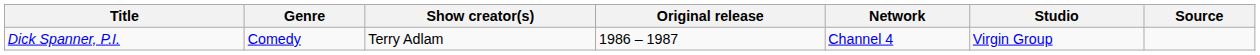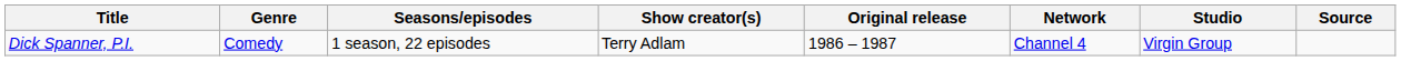 <table class="wikitable sortable" style="text-align: left; font-size:90%; width:100%;">
 <tr>
 <th scope="col">Title</th>
 <th scope="col">Genre</th>
+<th scope="col">Seasons/episodes</th>
 <th scope="col">Show creator(s)</th>
 <th scope="col">Original release</th>
 <th scope="col">Network</th>
 <th scope="col">Studio</th>
 <th scope= "col">Source</th>
 </tr>
 <tr>
 <td><em><a href='#'>Dick Spanner, P.I.</a></em></td>
 <td><a href='#'>Comedy</a></td>
+<td>1 season, 22 episodes</td>
 <td>Terry Adlam</td>
 <td>1986 – 1987</td>
 <td><a href='#'>Channel 4</a></td>
 <td><a href='#'>Virgin Group</a></td>
 <td></td>
 </tr>
 </table>
